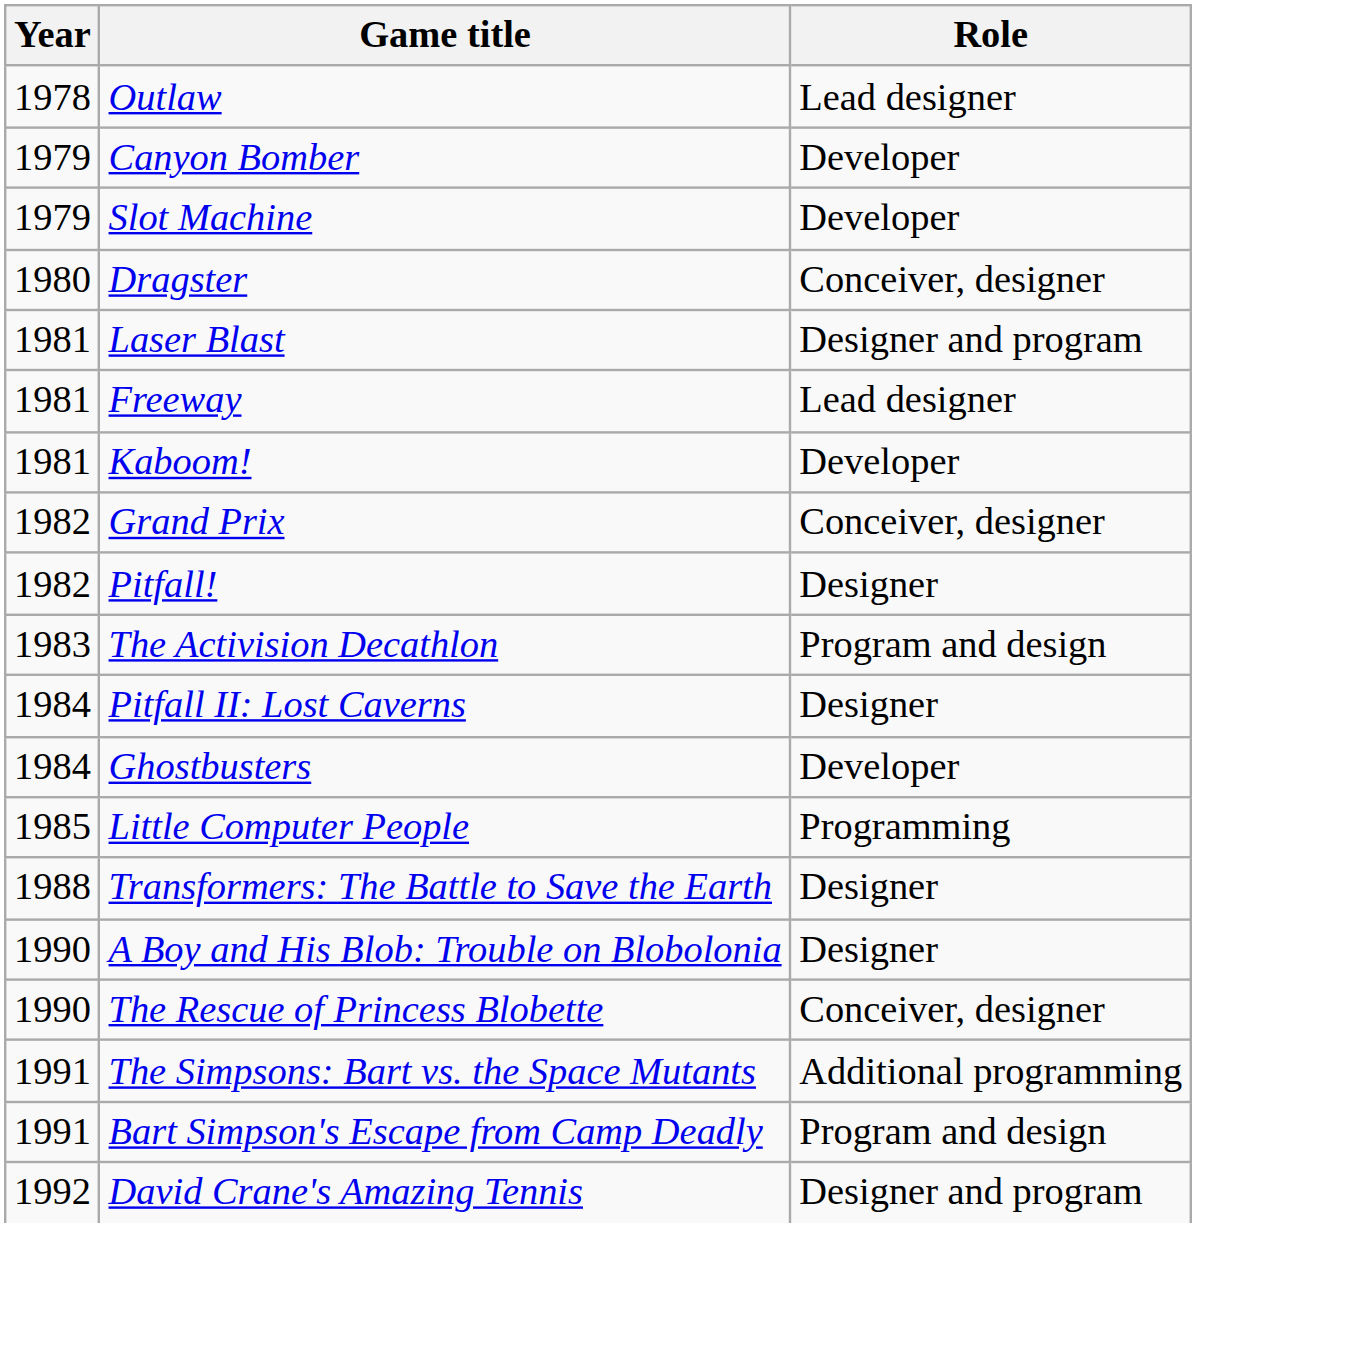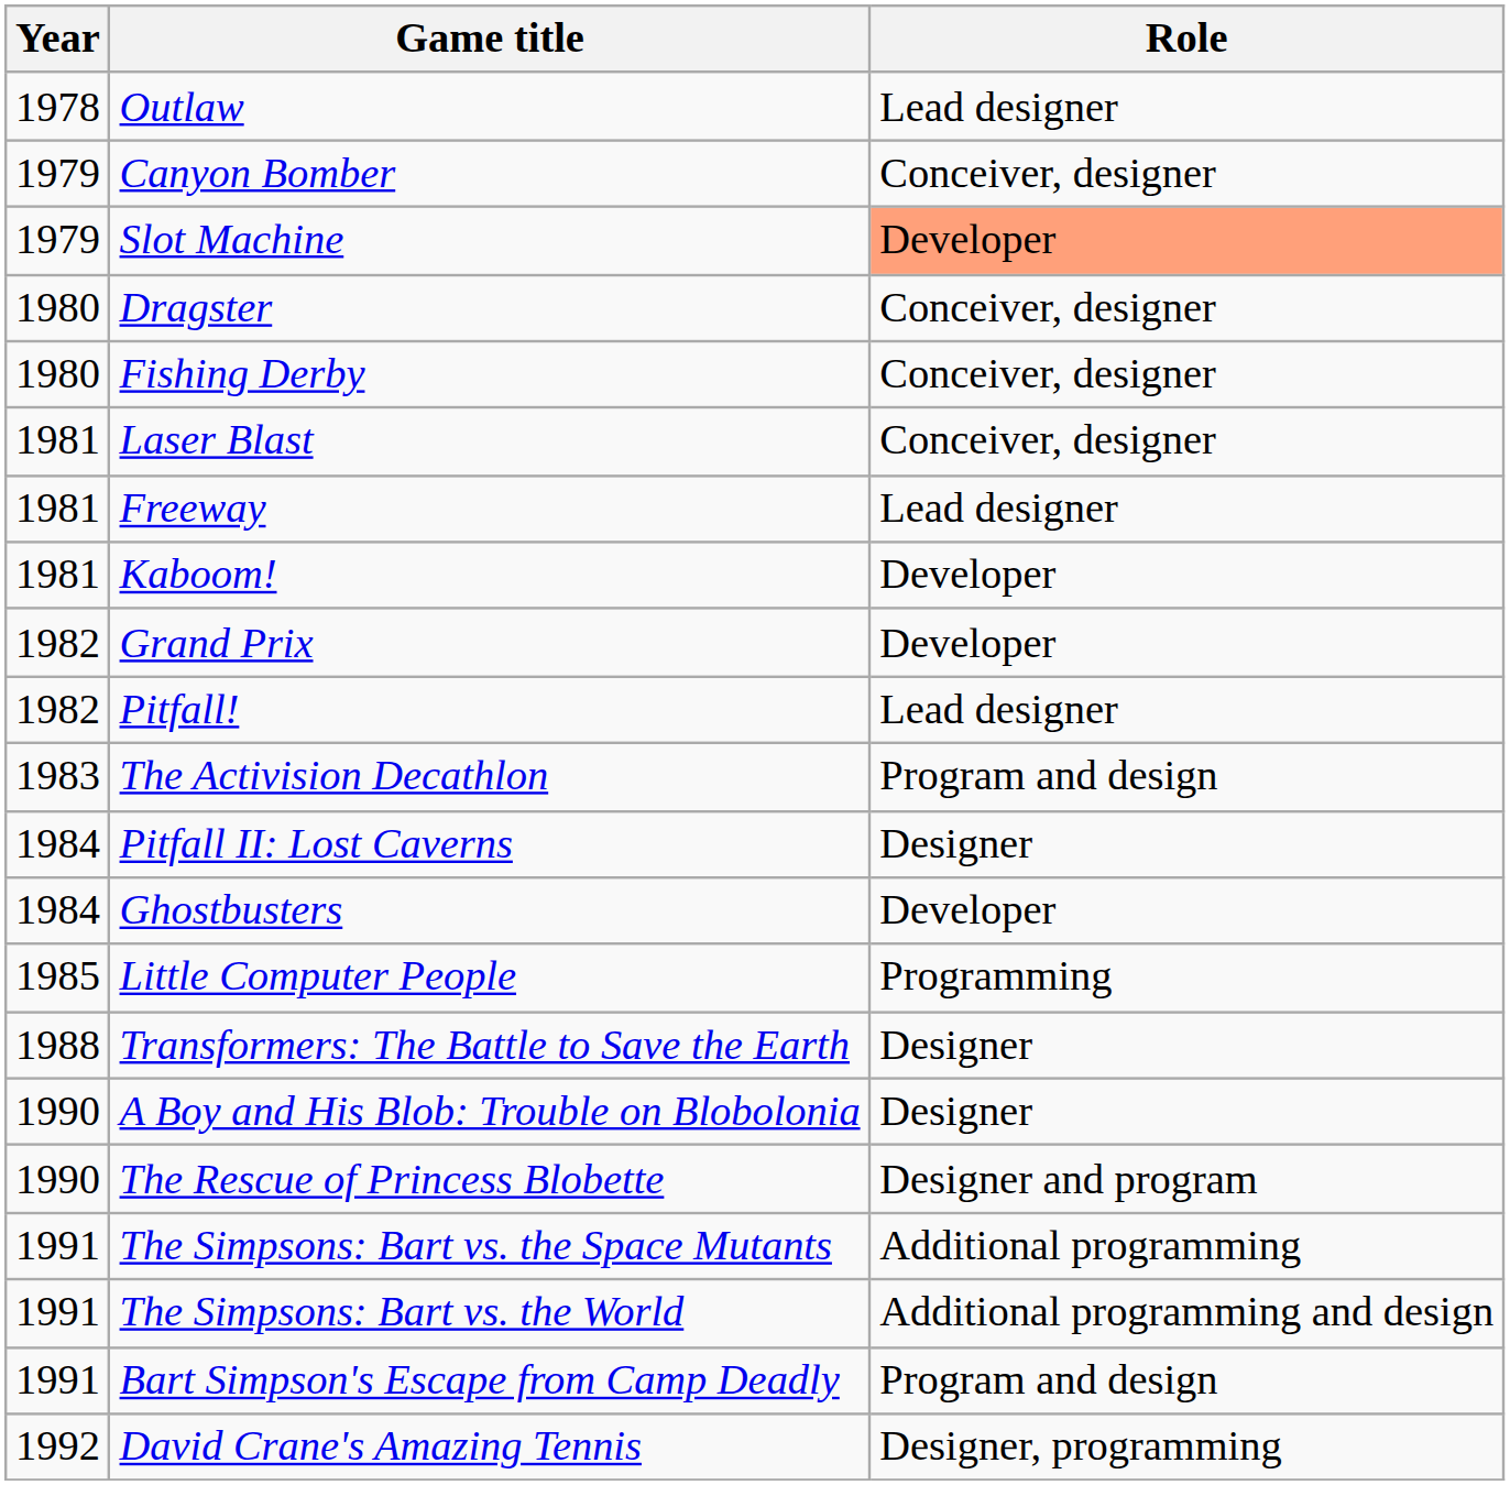 <table class="wikitable sortable" style="border:none; margin:0">
 <tr valign="bottom">
 <th scope="col">Year</th>
 <th scope="col">Game title</th>
 <th scope="col">Role</th>
 </tr>
 <tr>
 <td>1978</td>
 <td><em><a href='#'>Outlaw</a></em></td>
 <td>Lead designer</td>
 </tr>
 <tr>
 <td>1979</td>
 <td><em><a href='#'>Canyon Bomber</a></em></td>
-<td>Developer</td>
+<td>Conceiver, designer</td>
 </tr>
 <tr>
 <td>1979</td>
 <td><em><a href='#'>Slot Machine</a></em></td>
-<td>Developer</td>
+<td style="background: lightsalmon;">Developer</td>
 </tr>
 <tr>
 <td>1980</td>
 <td><em><a href='#'>Dragster</a></em></td>
 <td>Conceiver, designer</td>
 </tr>
 <tr>
+<td>1980</td>
+<td><em><a href='#'>Fishing Derby</a></em></td>
+<td>Conceiver, designer</td>
+</tr>
+<tr>
 <td>1981</td>
 <td><em><a href='#'>Laser Blast</a></em></td>
-<td>Designer and program</td>
+<td>Conceiver, designer</td>
 </tr>
 <tr>
 <td>1981</td>
 <td><em><a href='#'>Freeway</a></em></td>
 <td>Lead designer</td>
 </tr>
 <tr>
 <td>1981</td>
 <td><em><a href='#'>Kaboom!</a></em></td>
 <td>Developer</td>
 </tr>
 <tr>
 <td>1982</td>
 <td><em><a href='#'>Grand Prix</a></em></td>
-<td>Conceiver, designer</td>
+<td>Developer</td>
 </tr>
 <tr>
 <td>1982</td>
 <td><em><a href='#'>Pitfall!</a></em></td>
-<td>Designer</td>
+<td>Lead designer</td>
 </tr>
 <tr>
 <td>1983</td>
 <td><em><a href='#'>The Activision Decathlon</a></em></td>
 <td>Program and design</td>
 </tr>
 <tr>
 <td>1984</td>
 <td><em><a href='#'>Pitfall II: Lost Caverns</a></em></td>
 <td>Designer</td>
 </tr>
 <tr>
 <td>1984</td>
 <td><em><a href='#'>Ghostbusters</a></em></td>
 <td>Developer</td>
 </tr>
 <tr>
 <td>1985</td>
 <td><em><a href='#'>Little Computer People</a></em></td>
 <td>Programming</td>
 </tr>
 <tr>
 <td>1988</td>
 <td><em><a href='#'>Transformers: The Battle to Save the Earth</a></em></td>
 <td>Designer</td>
 </tr>
 <tr>
 <td>1990</td>
 <td><em><a href='#'>A Boy and His Blob: Trouble on Blobolonia</a></em></td>
 <td>Designer</td>
 </tr>
 <tr>
 <td>1990</td>
 <td><em><a href='#'>The Rescue of Princess Blobette</a></em></td>
-<td>Conceiver, designer</td>
+<td>Designer and program</td>
 </tr>
 <tr>
 <td>1991</td>
 <td><em><a href='#'>The Simpsons: Bart vs. the Space Mutants</a></em></td>
 <td>Additional programming</td>
+</tr>
+<tr>
+<td>1991</td>
+<td><em><a href='#'>The Simpsons: Bart vs. the World</a></em></td>
+<td>Additional programming and design</td>
 </tr>
 <tr>
 <td>1991</td>
 <td><em><a href='#'>Bart Simpson's Escape from Camp Deadly</a></em></td>
 <td>Program and design</td>
 </tr>
 <tr>
 <td>1992</td>
 <td><em><a href='#'>David Crane's Amazing Tennis</a></em></td>
-<td>Designer and program</td>
+<td>Designer, programming</td>
 </tr>
 <tr>
 </tr>
 </table>
